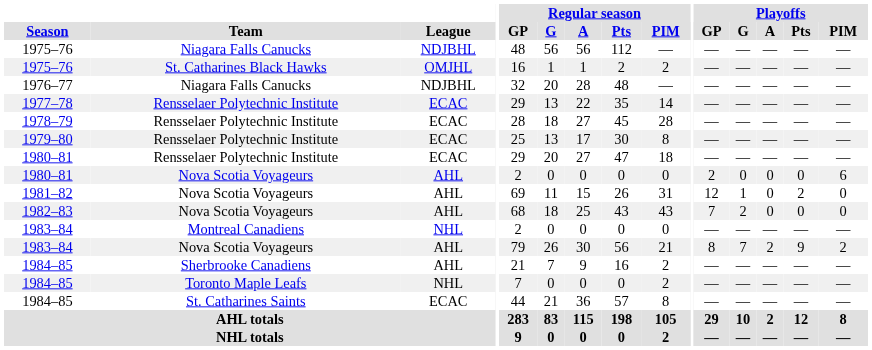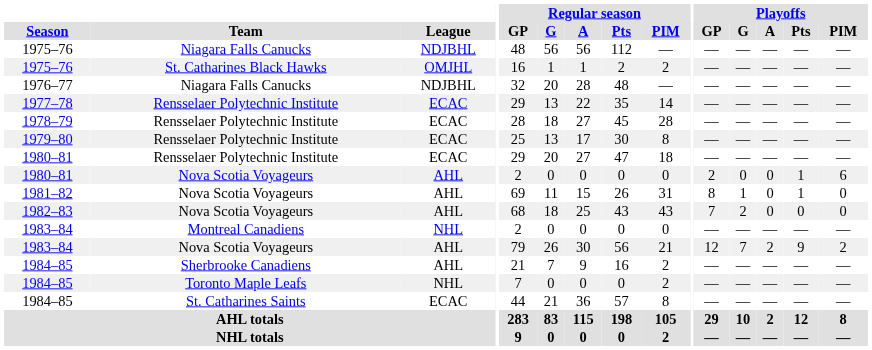 <table border="0" cellpadding="1" cellspacing="0" style="text-align:center; width:60em">
 <tr bgcolor="#e0e0e0">
 <th colspan="3" bgcolor="#ffffff"></th>
 <th rowspan="100" bgcolor="#ffffff"></th>
 <th colspan="5"><a href='#'>Regular season</a></th>
 <th rowspan="100" bgcolor="#ffffff"></th>
 <th colspan="5"><a href='#'>Playoffs</a></th>
 </tr>
 <tr bgcolor="#e0e0e0">
 <th><a href='#'>Season</a></th>
 <th>Team</th>
 <th>League</th>
 <th>GP</th>
 <th><a href='#'>G</a></th>
 <th><a href='#'>A</a></th>
 <th><a href='#'>Pts</a></th>
 <th><a href='#'>PIM</a></th>
 <th>GP</th>
 <th>G</th>
 <th>A</th>
 <th>Pts</th>
 <th>PIM</th>
 </tr>
 <tr>
 <td>1975–76</td>
 <td><a href='#'>Niagara Falls Canucks</a></td>
 <td><a href='#'>NDJBHL</a></td>
 <td>48</td>
 <td>56</td>
 <td>56</td>
 <td>112</td>
 <td>—</td>
 <td>—</td>
 <td>—</td>
 <td>—</td>
 <td>—</td>
 <td>—</td>
 </tr>
 <tr bgcolor="#f0f0f0">
 <td><a href='#'>1975–76</a></td>
 <td><a href='#'>St. Catharines Black Hawks</a></td>
 <td><a href='#'>OMJHL</a></td>
 <td>16</td>
 <td>1</td>
 <td>1</td>
 <td>2</td>
 <td>2</td>
 <td>—</td>
 <td>—</td>
 <td>—</td>
 <td>—</td>
 <td>—</td>
 </tr>
 <tr>
 <td>1976–77</td>
 <td>Niagara Falls Canucks</td>
 <td>NDJBHL</td>
 <td>32</td>
 <td>20</td>
 <td>28</td>
 <td>48</td>
 <td>—</td>
 <td>—</td>
 <td>—</td>
 <td>—</td>
 <td>—</td>
 <td>—</td>
 </tr>
 <tr bgcolor="#f0f0f0">
 <td><a href='#'>1977–78</a></td>
 <td><a href='#'>Rensselaer Polytechnic Institute</a></td>
 <td><a href='#'>ECAC</a></td>
 <td>29</td>
 <td>13</td>
 <td>22</td>
 <td>35</td>
 <td>14</td>
 <td>—</td>
 <td>—</td>
 <td>—</td>
 <td>—</td>
 <td>—</td>
 </tr>
 <tr>
 <td><a href='#'>1978–79</a></td>
 <td>Rensselaer Polytechnic Institute</td>
 <td>ECAC</td>
 <td>28</td>
 <td>18</td>
 <td>27</td>
 <td>45</td>
 <td>28</td>
 <td>—</td>
 <td>—</td>
 <td>—</td>
 <td>—</td>
 <td>—</td>
 </tr>
 <tr bgcolor="#f0f0f0">
 <td><a href='#'>1979–80</a></td>
 <td>Rensselaer Polytechnic Institute</td>
 <td>ECAC</td>
 <td>25</td>
 <td>13</td>
 <td>17</td>
 <td>30</td>
 <td>8</td>
 <td>—</td>
 <td>—</td>
 <td>—</td>
 <td>—</td>
 <td>—</td>
 </tr>
 <tr>
 <td><a href='#'>1980–81</a></td>
 <td>Rensselaer Polytechnic Institute</td>
 <td>ECAC</td>
 <td>29</td>
 <td>20</td>
 <td>27</td>
 <td>47</td>
 <td>18</td>
 <td>—</td>
 <td>—</td>
 <td>—</td>
 <td>—</td>
 <td>—</td>
 </tr>
 <tr bgcolor="#f0f0f0">
 <td><a href='#'>1980–81</a></td>
 <td><a href='#'>Nova Scotia Voyageurs</a></td>
 <td><a href='#'>AHL</a></td>
 <td>2</td>
 <td>0</td>
 <td>0</td>
 <td>0</td>
 <td>0</td>
 <td>2</td>
 <td>0</td>
 <td>0</td>
-<td>0</td>
+<td>1</td>
 <td>6</td>
 </tr>
 <tr>
 <td><a href='#'>1981–82</a></td>
 <td>Nova Scotia Voyageurs</td>
 <td>AHL</td>
 <td>69</td>
 <td>11</td>
 <td>15</td>
 <td>26</td>
 <td>31</td>
-<td>12</td>
+<td>8</td>
 <td>1</td>
 <td>0</td>
-<td>2</td>
+<td>1</td>
 <td>0</td>
 </tr>
 <tr bgcolor="#f0f0f0">
 <td><a href='#'>1982–83</a></td>
 <td>Nova Scotia Voyageurs</td>
 <td>AHL</td>
 <td>68</td>
 <td>18</td>
 <td>25</td>
 <td>43</td>
 <td>43</td>
 <td>7</td>
 <td>2</td>
 <td>0</td>
 <td>0</td>
 <td>0</td>
 </tr>
 <tr>
 <td><a href='#'>1983–84</a></td>
 <td><a href='#'>Montreal Canadiens</a></td>
 <td><a href='#'>NHL</a></td>
 <td>2</td>
 <td>0</td>
 <td>0</td>
 <td>0</td>
 <td>0</td>
 <td>—</td>
 <td>—</td>
 <td>—</td>
 <td>—</td>
 <td>—</td>
 </tr>
 <tr bgcolor="#f0f0f0">
 <td><a href='#'>1983–84</a></td>
 <td>Nova Scotia Voyageurs</td>
 <td>AHL</td>
 <td>79</td>
 <td>26</td>
 <td>30</td>
 <td>56</td>
 <td>21</td>
-<td>8</td>
+<td>12</td>
 <td>7</td>
 <td>2</td>
 <td>9</td>
 <td>2</td>
 </tr>
 <tr>
 <td><a href='#'>1984–85</a></td>
 <td><a href='#'>Sherbrooke Canadiens</a></td>
 <td>AHL</td>
 <td>21</td>
 <td>7</td>
 <td>9</td>
 <td>16</td>
 <td>2</td>
 <td>—</td>
 <td>—</td>
 <td>—</td>
 <td>—</td>
 <td>—</td>
 </tr>
 <tr bgcolor="#f0f0f0">
 <td><a href='#'>1984–85</a></td>
 <td><a href='#'>Toronto Maple Leafs</a></td>
 <td>NHL</td>
 <td>7</td>
 <td>0</td>
 <td>0</td>
 <td>0</td>
 <td>2</td>
 <td>—</td>
 <td>—</td>
 <td>—</td>
 <td>—</td>
 <td>—</td>
 </tr>
 <tr>
 <td>1984–85</td>
 <td><a href='#'>St. Catharines Saints</a></td>
 <td>ECAC</td>
 <td>44</td>
 <td>21</td>
 <td>36</td>
 <td>57</td>
 <td>8</td>
 <td>—</td>
 <td>—</td>
 <td>—</td>
 <td>—</td>
 <td>—</td>
 </tr>
 <tr bgcolor="#e0e0e0">
 <th colspan="3">AHL totals</th>
 <th>283</th>
 <th>83</th>
 <th>115</th>
 <th>198</th>
 <th>105</th>
 <th>29</th>
 <th>10</th>
 <th>2</th>
 <th>12</th>
 <th>8</th>
 </tr>
 <tr bgcolor="#e0e0e0">
 <th colspan="3">NHL totals</th>
 <th>9</th>
 <th>0</th>
 <th>0</th>
 <th>0</th>
 <th>2</th>
 <th>—</th>
 <th>—</th>
 <th>—</th>
 <th>—</th>
 <th>—</th>
 </tr>
 </table>
